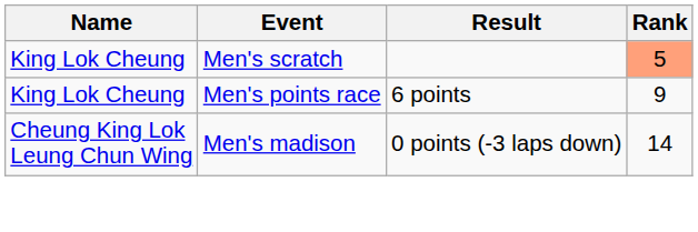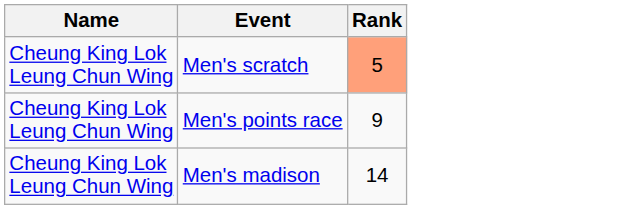 <table class="wikitable sortable">
 <tr>
 <th>Name</th>
 <th>Event</th>
-<th>Result</th>
 <th>Rank</th>
 </tr>
 <tr>
-<td><a href='#'>King Lok Cheung</a></td>
+<td><a href='#'>Cheung King Lok</a><br><a href='#'>Leung Chun Wing</a></td>
 <td><a href='#'>Men's scratch</a></td>
-<td></td>
 <td align=center style="background: lightsalmon;">5</td>
 </tr>
 <tr>
-<td><a href='#'>King Lok Cheung</a></td>
+<td><a href='#'>Cheung King Lok</a><br><a href='#'>Leung Chun Wing</a></td>
 <td><a href='#'>Men's points race</a></td>
-<td>6 points</td>
 <td align=center>9</td>
 </tr>
 <tr>
 <td><a href='#'>Cheung King Lok</a><br><a href='#'>Leung Chun Wing</a></td>
 <td><a href='#'>Men's madison</a></td>
-<td>0 points (-3 laps down)</td>
 <td align=center>14</td>
 </tr>
 </table>
